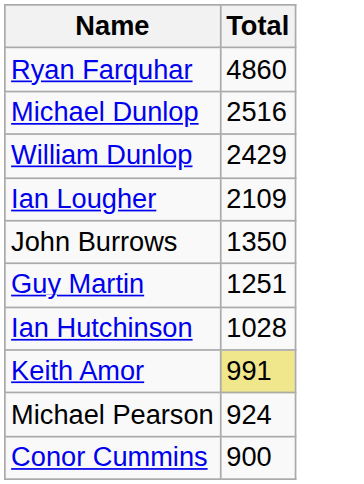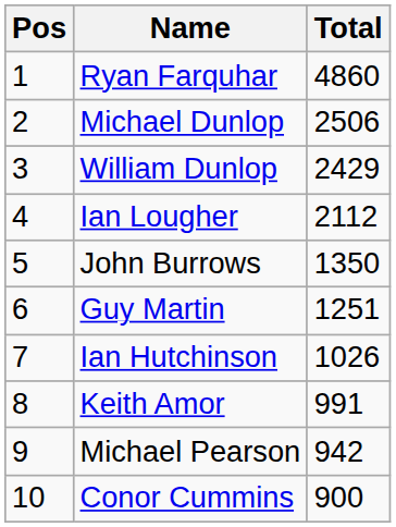 <table class="wikitable" border="1">
 <tr>
+<th>Pos</th>
 <th>Name</th>
 <th>Total</th>
 </tr>
 <tr>
+<td>1</td>
 <td><a href='#'>Ryan Farquhar</a></td>
 <td>4860</td>
 </tr>
 <tr>
+<td>2</td>
 <td><a href='#'>Michael Dunlop</a></td>
-<td>2516</td>
+<td>2506</td>
 </tr>
 <tr>
+<td>3</td>
 <td><a href='#'>William Dunlop</a></td>
 <td>2429</td>
 </tr>
 <tr>
+<td>4</td>
 <td><a href='#'>Ian Lougher</a></td>
-<td>2109</td>
+<td>2112</td>
 </tr>
 <tr>
+<td>5</td>
 <td>John Burrows</td>
 <td>1350</td>
 </tr>
 <tr>
+<td>6</td>
 <td><a href='#'>Guy Martin</a></td>
 <td>1251</td>
 </tr>
 <tr>
+<td>7</td>
 <td><a href='#'>Ian Hutchinson</a></td>
-<td>1028</td>
+<td>1026</td>
 </tr>
 <tr>
+<td>8</td>
 <td><a href='#'>Keith Amor</a></td>
-<td style="background: khaki;">991</td>
+<td>991</td>
 </tr>
 <tr>
+<td>9</td>
 <td>Michael Pearson</td>
-<td>924</td>
+<td>942</td>
 </tr>
 <tr>
+<td>10</td>
 <td><a href='#'>Conor Cummins</a></td>
 <td>900</td>
 </tr>
 </table>
